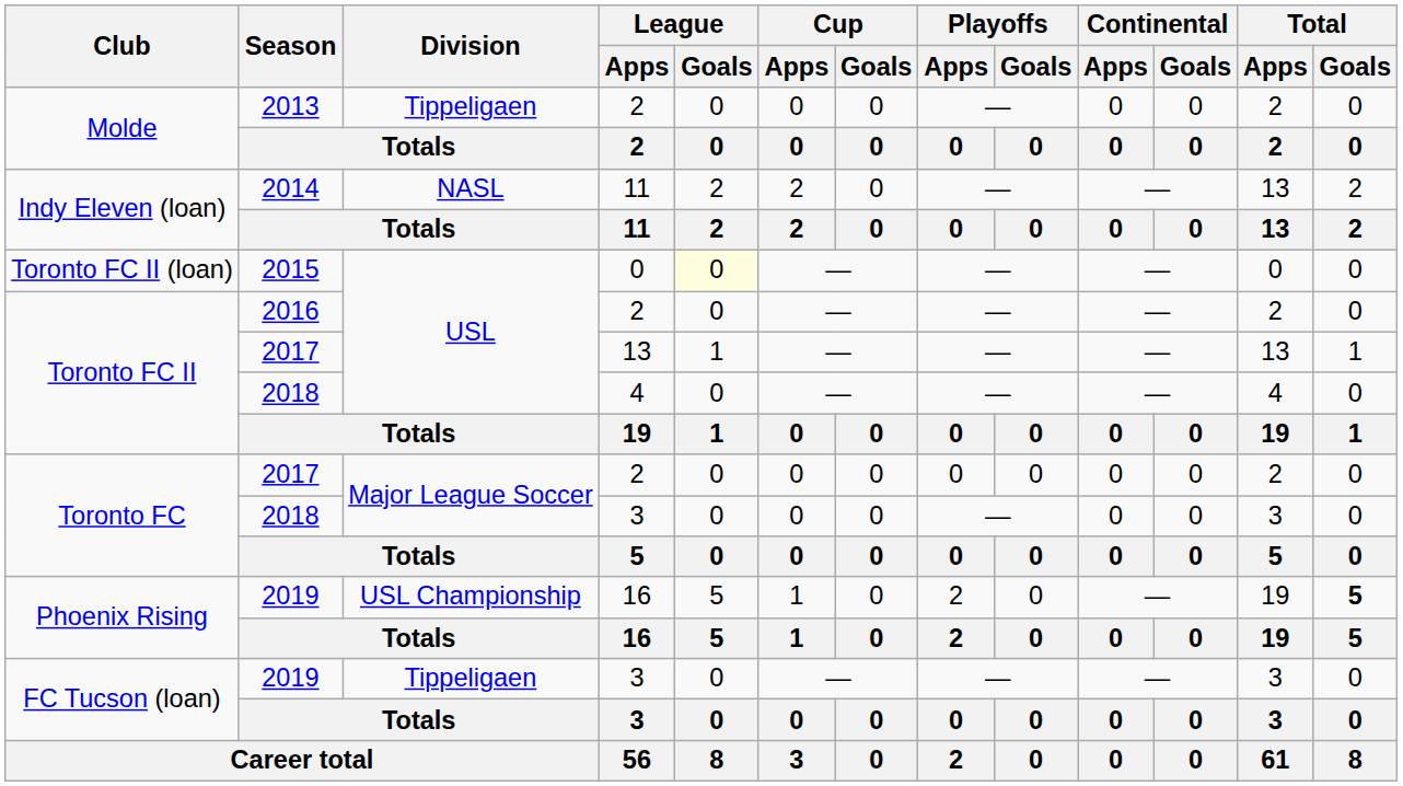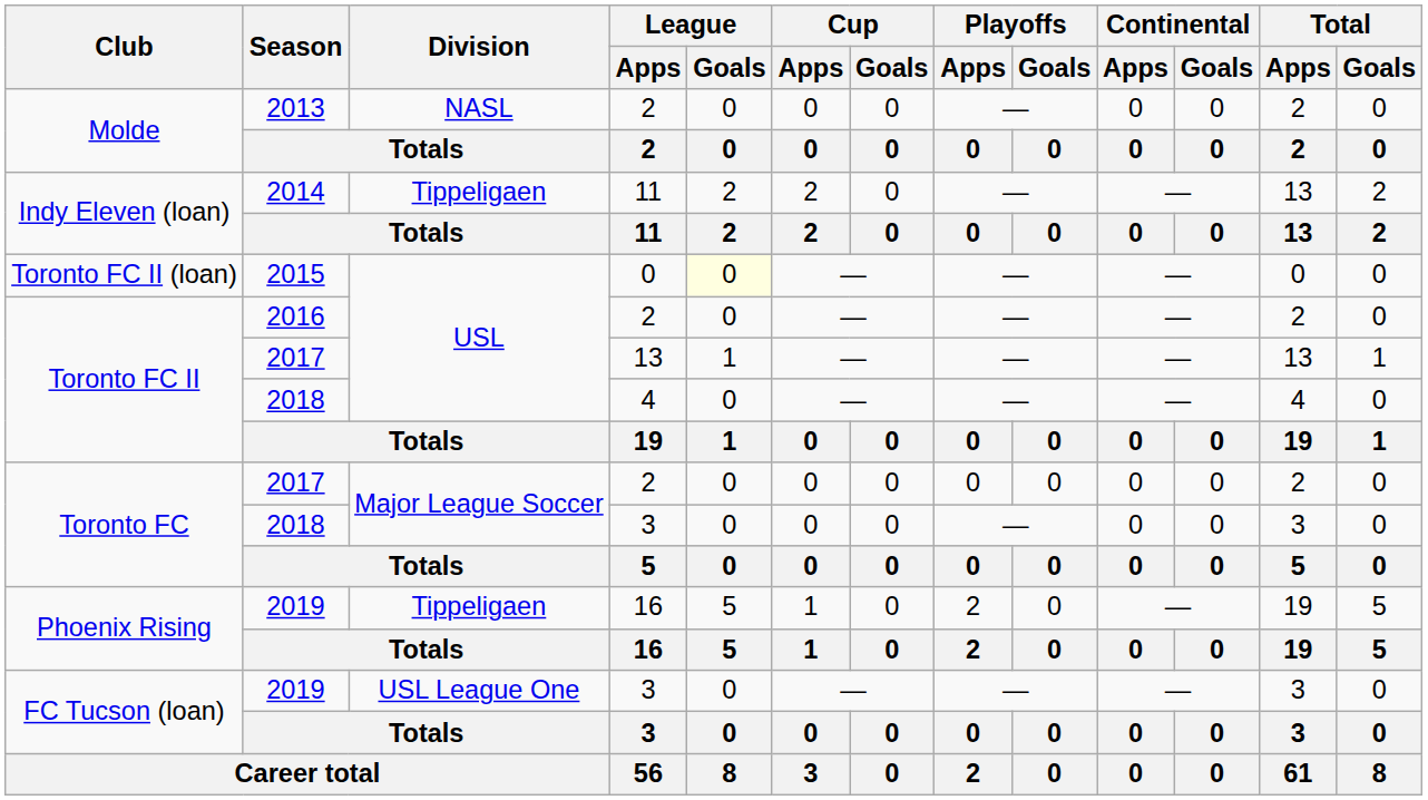 <table class="wikitable" style="text-align:center">
 <tr>
 <th rowspan="2">Club</th>
 <th rowspan="2">Season</th>
 <th rowspan="2">Division</th>
 <th colspan="2">League</th>
 <th colspan="2">Cup</th>
 <th colspan="2">Playoffs</th>
 <th colspan="2">Continental</th>
 <th colspan="2">Total</th>
 </tr>
 <tr>
 <th>Apps</th>
 <th>Goals</th>
 <th>Apps</th>
 <th>Goals</th>
 <th>Apps</th>
 <th>Goals</th>
 <th>Apps</th>
 <th>Goals</th>
 <th>Apps</th>
 <th>Goals</th>
 </tr>
 <tr>
 <td rowspan="2"><a href='#'>Molde</a></td>
 <td><a href='#'>2013</a></td>
-<td><a href='#'>Tippeligaen</a></td>
+<td><a href='#'>NASL</a></td>
 <td>2</td>
 <td>0</td>
 <td>0</td>
 <td>0</td>
 <td colspan=2>—</td>
 <td>0</td>
 <td>0</td>
 <td>2</td>
 <td>0</td>
 </tr>
 <tr>
 <th colspan="2">Totals</th>
 <th>2</th>
 <th>0</th>
 <th>0</th>
 <th>0</th>
 <th>0</th>
 <th>0</th>
 <th>0</th>
 <th>0</th>
 <th>2</th>
 <th>0</th>
 </tr>
 <tr>
 <td rowspan="2"><a href='#'>Indy Eleven</a> (loan)</td>
 <td><a href='#'>2014</a></td>
-<td><a href='#'>NASL</a></td>
+<td><a href='#'>Tippeligaen</a></td>
 <td>11</td>
 <td>2</td>
 <td>2</td>
 <td>0</td>
 <td colspan=2>—</td>
 <td colspan=2>—</td>
 <td>13</td>
 <td>2</td>
 </tr>
 <tr>
 <th colspan="2">Totals</th>
 <th>11</th>
 <th>2</th>
 <th>2</th>
 <th>0</th>
 <th>0</th>
 <th>0</th>
 <th>0</th>
 <th>0</th>
 <th>13</th>
 <th>2</th>
 </tr>
 <tr>
 <td><a href='#'>Toronto FC II</a> (loan)</td>
 <td><a href='#'>2015</a></td>
 <td rowspan="4"><a href='#'>USL</a></td>
 <td>0</td>
 <td style="background: lightyellow;">0</td>
 <td colspan=2>—</td>
 <td colspan=2>—</td>
 <td colspan=2>—</td>
 <td>0</td>
 <td>0</td>
 </tr>
 <tr>
 <td rowspan="4"><a href='#'>Toronto FC II</a></td>
 <td><a href='#'>2016</a></td>
 <td>2</td>
 <td>0</td>
 <td colspan=2>—</td>
 <td colspan=2>—</td>
 <td colspan=2>—</td>
 <td>2</td>
 <td>0</td>
 </tr>
 <tr>
 <td><a href='#'>2017</a></td>
 <td>13</td>
 <td>1</td>
 <td colspan=2>—</td>
 <td colspan=2>—</td>
 <td colspan=2>—</td>
 <td>13</td>
 <td>1</td>
 </tr>
 <tr>
 <td><a href='#'>2018</a></td>
 <td>4</td>
 <td>0</td>
 <td colspan=2>—</td>
 <td colspan=2>—</td>
 <td colspan=2>—</td>
 <td>4</td>
 <td>0</td>
 </tr>
 <tr>
 <th colspan="2">Totals</th>
 <th>19</th>
 <th>1</th>
 <th>0</th>
 <th>0</th>
 <th>0</th>
 <th>0</th>
 <th>0</th>
 <th>0</th>
 <th>19</th>
 <th>1</th>
 </tr>
 <tr>
 <td rowspan="3"><a href='#'>Toronto FC</a></td>
 <td><a href='#'>2017</a></td>
 <td rowspan="2"><a href='#'>Major League Soccer</a></td>
 <td>2</td>
 <td>0</td>
 <td>0</td>
 <td>0</td>
 <td>0</td>
 <td>0</td>
 <td>0</td>
 <td>0</td>
 <td>2</td>
 <td>0</td>
 </tr>
 <tr>
 <td><a href='#'>2018</a></td>
 <td>3</td>
 <td>0</td>
 <td>0</td>
 <td>0</td>
 <td colspan=2>—</td>
 <td>0</td>
 <td>0</td>
 <td>3</td>
 <td>0</td>
 </tr>
 <tr>
 <th colspan="2">Totals</th>
 <th>5</th>
 <th>0</th>
 <th>0</th>
 <th>0</th>
 <th>0</th>
 <th>0</th>
 <th>0</th>
 <th>0</th>
 <th>5</th>
 <th>0</th>
 </tr>
 <tr>
 <td rowspan="2"><a href='#'>Phoenix Rising</a></td>
 <td><a href='#'>2019</a></td>
-<td><a href='#'>USL Championship</a></td>
+<td><a href='#'>Tippeligaen</a></td>
 <td>16</td>
 <td>5</td>
 <td>1</td>
 <td>0</td>
 <td>2</td>
 <td>0</td>
 <td colspan=2>—</td>
 <td>19</td>
-<td><strong>5</strong></td>
+<td>5</td>
 </tr>
 <tr>
 <th colspan="2">Totals</th>
 <th>16</th>
 <th>5</th>
 <th>1</th>
 <th>0</th>
 <th>2</th>
 <th>0</th>
 <th>0</th>
 <th>0</th>
 <th>19</th>
 <th>5</th>
 </tr>
 <tr>
 <td rowspan="2"><a href='#'>FC Tucson</a> (loan)</td>
 <td><a href='#'>2019</a></td>
-<td><a href='#'>Tippeligaen</a></td>
+<td><a href='#'>USL League One</a></td>
 <td>3</td>
 <td>0</td>
 <td colspan=2>—</td>
 <td colspan=2>—</td>
 <td colspan=2>—</td>
 <td>3</td>
 <td>0</td>
 </tr>
 <tr>
 <th colspan="2">Totals</th>
 <th>3</th>
 <th>0</th>
 <th>0</th>
 <th>0</th>
 <th>0</th>
 <th>0</th>
 <th>0</th>
 <th>0</th>
 <th>3</th>
 <th>0</th>
 </tr>
 <tr>
 <th colspan="3">Career total</th>
 <th>56</th>
 <th>8</th>
 <th>3</th>
 <th>0</th>
 <th>2</th>
 <th>0</th>
 <th>0</th>
 <th>0</th>
 <th>61</th>
 <th>8</th>
 </tr>
 </table>
